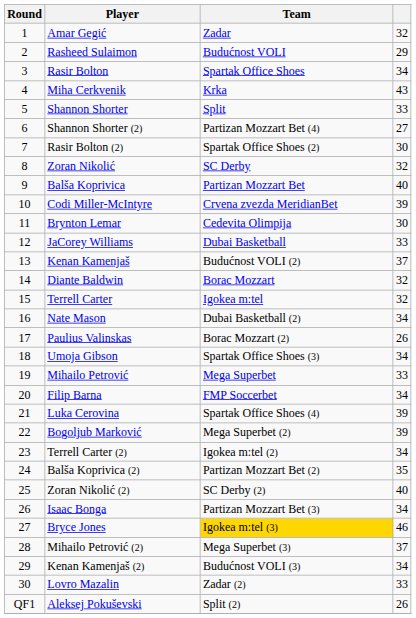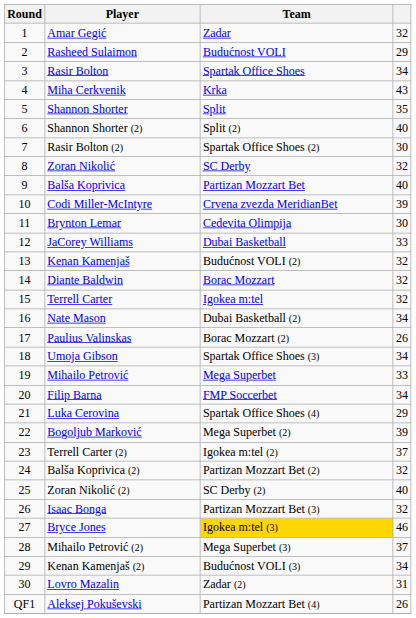 <table class="wikitable sortable" style="text-align: center;">
 <tr>
 <th>Round</th>
 <th style="width:200px;">Player</th>
 <th style="width:250px;">Team</th>
 <th><a href='#'></a></th>
 </tr>
 <tr>
 <td>1</td>
 <td align="left"> <a href='#'>Amar Gegić</a></td>
 <td align="left"> <a href='#'>Zadar</a></td>
 <td>32</td>
 </tr>
 <tr>
 <td>2</td>
 <td align="left"> <a href='#'>Rasheed Sulaimon</a></td>
 <td align="left"> <a href='#'>Budućnost VOLI</a></td>
 <td>29</td>
 </tr>
 <tr>
 <td>3</td>
 <td align="left"> <a href='#'>Rasir Bolton</a></td>
 <td align="left"> <a href='#'>Spartak Office Shoes</a></td>
 <td>34</td>
 </tr>
 <tr>
 <td>4</td>
 <td align="left"> <a href='#'>Miha Cerkvenik</a></td>
 <td align="left"> <a href='#'>Krka</a></td>
 <td>43</td>
 </tr>
 <tr>
 <td>5</td>
 <td align="left"> <a href='#'>Shannon Shorter</a></td>
 <td align="left"> <a href='#'>Split</a></td>
-<td>33</td>
+<td>35</td>
 </tr>
 <tr>
 <td>6</td>
 <td align="left"> Shannon Shorter <small>(2)</small></td>
-<td align="left"> Partizan Mozzart Bet <small>(4)</small></td>
-<td>27</td>
+<td align="left"> Split <small>(2)</small></td>
+<td>40</td>
 </tr>
 <tr>
 <td>7</td>
 <td align="left"> Rasir Bolton <small>(2)</small></td>
 <td align="left"> Spartak Office Shoes <small>(2)</small></td>
 <td>30</td>
 </tr>
 <tr>
 <td>8</td>
 <td align="left"> <a href='#'>Zoran Nikolić</a></td>
 <td align="left"> <a href='#'>SC Derby</a></td>
 <td>32</td>
 </tr>
 <tr>
 <td>9</td>
 <td align="left"> <a href='#'>Balša Koprivica</a></td>
 <td align="left"> <a href='#'>Partizan Mozzart Bet</a></td>
 <td>40</td>
 </tr>
 <tr>
 <td>10</td>
 <td align="left"> <a href='#'>Codi Miller-McIntyre</a></td>
 <td align="left"> <a href='#'>Crvena zvezda MeridianBet</a></td>
 <td>39</td>
 </tr>
 <tr>
 <td>11</td>
 <td align="left"> <a href='#'>Brynton Lemar</a></td>
 <td align="left"> <a href='#'>Cedevita Olimpija</a></td>
 <td>30</td>
 </tr>
 <tr>
 <td>12</td>
 <td align="left"> <a href='#'>JaCorey Williams</a></td>
 <td align="left"> <a href='#'>Dubai Basketball</a></td>
 <td>33</td>
 </tr>
 <tr>
 <td>13</td>
 <td align="left"> <a href='#'>Kenan Kamenjaš</a></td>
 <td align="left"> Budućnost VOLI <small>(2)</small></td>
-<td>37</td>
+<td>32</td>
 </tr>
 <tr>
 <td>14</td>
 <td align="left"> <a href='#'>Diante Baldwin</a></td>
 <td align="left"> <a href='#'>Borac Mozzart</a></td>
 <td>32</td>
 </tr>
 <tr>
 <td>15</td>
 <td align="left"> <a href='#'>Terrell Carter</a></td>
 <td align="left"> <a href='#'>Igokea m:tel</a></td>
 <td>32</td>
 </tr>
 <tr>
 <td>16</td>
 <td align="left"> <a href='#'>Nate Mason</a></td>
 <td align="left"> Dubai Basketball <small>(2)</small></td>
 <td>34</td>
 </tr>
 <tr>
 <td>17</td>
 <td align="left"> <a href='#'>Paulius Valinskas</a></td>
 <td align="left"> Borac Mozzart <small>(2)</small></td>
 <td>26</td>
 </tr>
 <tr>
 <td>18</td>
 <td align="left"> <a href='#'>Umoja Gibson</a></td>
 <td align="left"> Spartak Office Shoes <small>(3)</small></td>
 <td>34</td>
 </tr>
 <tr>
 <td>19</td>
 <td align="left"> <a href='#'>Mihailo Petrović</a></td>
 <td align="left">  <a href='#'>Mega Superbet</a></td>
 <td>33</td>
 </tr>
 <tr>
 <td>20</td>
 <td align="left"> <a href='#'>Filip Barna</a></td>
 <td align="left">  <a href='#'>FMP Soccerbet</a></td>
 <td>34</td>
 </tr>
 <tr>
 <td>21</td>
 <td align="left"> <a href='#'>Luka Cerovina</a></td>
 <td align="left"> Spartak Office Shoes <small>(4)</small></td>
-<td>39</td>
+<td>29</td>
 </tr>
 <tr>
 <td>22</td>
 <td align="left"> <a href='#'>Bogoljub Marković</a></td>
 <td align="left">  Mega Superbet <small>(2)</small></td>
 <td>39</td>
 </tr>
 <tr>
 <td>23</td>
 <td align="left"> Terrell Carter  <small>(2)</small></td>
 <td align="left"> Igokea m:tel  <small>(2)</small></td>
-<td>34</td>
+<td>37</td>
 </tr>
 <tr>
 <td>24</td>
 <td align="left"> Balša Koprivica  <small>(2)</small></td>
 <td align="left"> Partizan Mozzart Bet <small>(2)</small></td>
-<td>35</td>
+<td>32</td>
 </tr>
 <tr>
 <td>25</td>
 <td align="left"> Zoran Nikolić <small>(2)</small></td>
 <td align="left"> SC Derby <small>(2)</small></td>
 <td>40</td>
 </tr>
 <tr>
 <td>26</td>
 <td align="left"> <a href='#'>Isaac Bonga</a></td>
 <td align="left"> Partizan Mozzart Bet <small>(3)</small></td>
-<td>34</td>
+<td>32</td>
 </tr>
 <tr>
 <td>27</td>
 <td align="left"> <a href='#'>Bryce Jones</a></td>
 <td align="left" style="background: gold;"> Igokea m:tel <small>(3)</small></td>
 <td>46</td>
 </tr>
 <tr>
 <td>28</td>
 <td align="left"> Mihailo Petrović <small>(2)</small></td>
 <td align="left"> Mega Superbet <small>(3)</small></td>
 <td>37</td>
 </tr>
 <tr>
 <td>29</td>
 <td align="left"> Kenan Kamenjaš <small>(2)</small></td>
 <td align="left"> Budućnost VOLI <small>(3)</small></td>
 <td>34</td>
 </tr>
 <tr>
 <td>30</td>
 <td align="left"> <a href='#'>Lovro Mazalin</a></td>
 <td align="left"> Zadar <small>(2)</small></td>
-<td>33</td>
+<td>31</td>
 </tr>
 <tr>
 <td>QF1</td>
 <td align="left"> <a href='#'>Aleksej Pokuševski</a></td>
-<td align="left"> Split <small>(2)</small></td>
+<td align="left"> Partizan Mozzart Bet <small>(4)</small></td>
 <td>26</td>
 </tr>
 <tr>
 </tr>
 </table>
